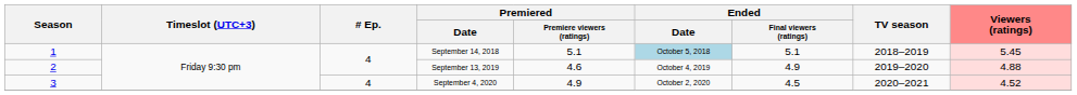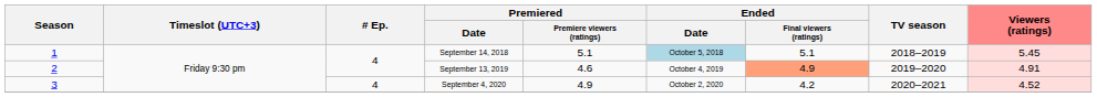 <table class="wikitable" style="text-align:center; line-height:16px; width:100%;">
 <tr>
 <th style="width:8%;" rowspan=2>Season</th>
 <th style="width:18%;" rowspan=2>Timeslot (<a href='#'>UTC+3</a>)</th>
 <th style="width:8%;" rowspan=2># Ep.</th>
 <th colspan=2>Premiered</th>
 <th colspan=2>Ended</th>
 <th style="width:8%;" rowspan=2>TV season</th>
 <th style="width:10%; background:#ff8888;" rowspan=2>Viewers<br>(ratings)</th>
 </tr>
 <tr>
 <th style="width:8%;">Date</th>
 <th span style="width:10%; font-size:smaller; line-height:100%;"><small>Premiere viewers<br>(ratings)</small></th>
 <th style="width:8%;">Date</th>
 <th span style="width:10%; font-size:smaller; line-height:100%;"><small>Final viewers<br>(ratings)</small></th>
 </tr>
 <tr>
 <td><a href='#'>1</a></td>
 <td rowspan=3 style="text-align:center;"><small>Friday 9:30 pm</small></td>
 <td rowspan=2>4</td>
 <td style="font-size:11px;line-height:110%;text-align:center;">September 14, 2018</td>
 <td>5.1</td>
 <td style="background: lightblue; font-size:11px;line-height:110%;text-align:center;">October 5, 2018</td>
 <td>5.1</td>
 <td>2018–2019</td>
 <td style="background:#ffdddd;">5.45</td>
 </tr>
 <tr>
 <td><a href='#'>2</a></td>
 <td style="font-size:11px;line-height:110%;text-align:center;">September 13, 2019</td>
 <td>4.6</td>
 <td style="font-size:11px;line-height:110%;text-align:center;">October 4, 2019</td>
-<td>4.9</td>
+<td style="background: lightsalmon;">4.9</td>
 <td>2019–2020</td>
-<td style="background:#ffdddd;">4.88</td>
+<td style="background:#ffdddd;">4.91</td>
 </tr>
 <tr>
 <td><a href='#'>3</a></td>
 <td>4</td>
 <td style="font-size:11px;line-height:110%;text-align:center;">September 4, 2020</td>
 <td>4.9</td>
 <td style="font-size:11px;line-height:110%;text-align:center;">October 2, 2020</td>
-<td>4.5</td>
+<td>4.2</td>
 <td>2020–2021</td>
 <td style="background:#ffdddd;">4.52</td>
 </tr>
 <tr>
 </tr>
 </table>
